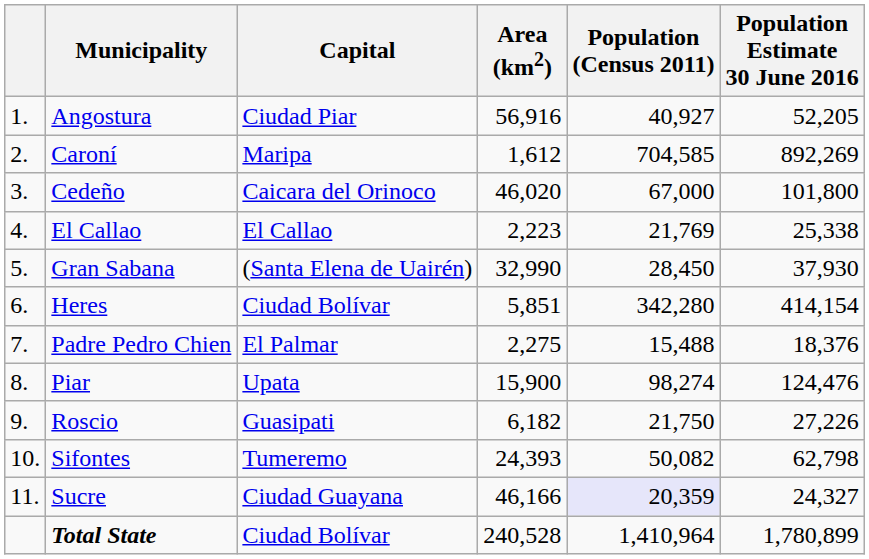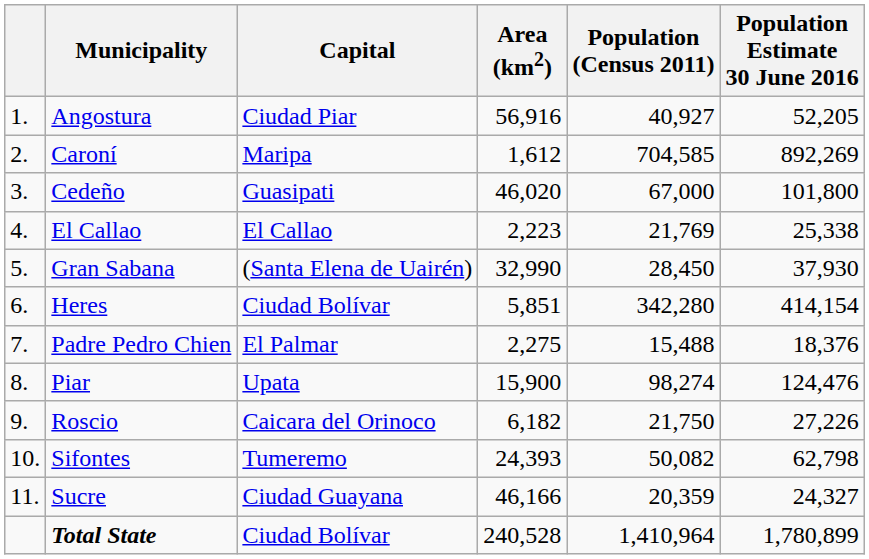 <table class="wikitable">
 <tr>
 <th></th>
 <th>Municipality</th>
 <th>Capital</th>
 <th>Area<br>(km<sup>2</sup>)</th>
 <th>Population<br>(Census 2011)</th>
 <th>Population<br>Estimate<br>30 June 2016</th>
 </tr>
 <tr>
 <td>1.</td>
 <td><a href='#'>Angostura</a></td>
 <td><a href='#'>Ciudad Piar</a></td>
 <td align="right">56,916</td>
 <td align="right">40,927</td>
 <td align="right">52,205</td>
 </tr>
 <tr>
 <td>2.</td>
 <td><a href='#'>Caroní</a></td>
 <td><a href='#'>Maripa</a></td>
 <td align="right">1,612</td>
 <td align="right">704,585</td>
 <td align="right">892,269</td>
 </tr>
 <tr>
 <td>3.</td>
 <td><a href='#'>Cedeño</a></td>
-<td><a href='#'>Caicara del Orinoco</a></td>
+<td><a href='#'>Guasipati</a></td>
 <td align="right">46,020</td>
 <td align="right">67,000</td>
 <td align="right">101,800</td>
 </tr>
 <tr>
 <td>4.</td>
 <td><a href='#'>El Callao</a></td>
 <td><a href='#'>El Callao</a></td>
 <td align="right">2,223</td>
 <td align="right">21,769</td>
 <td align="right">25,338</td>
 </tr>
 <tr>
 <td>5.</td>
 <td><a href='#'>Gran Sabana</a></td>
 <td>(<a href='#'>Santa Elena de Uairén</a>)</td>
 <td align="right">32,990</td>
 <td align="right">28,450</td>
 <td align="right">37,930</td>
 </tr>
 <tr>
 <td>6.</td>
 <td><a href='#'>Heres</a></td>
 <td><a href='#'>Ciudad Bolívar</a></td>
 <td align="right">5,851</td>
 <td align="right">342,280</td>
 <td align="right">414,154</td>
 </tr>
 <tr>
 <td>7.</td>
 <td><a href='#'>Padre Pedro Chien</a></td>
 <td><a href='#'>El Palmar</a></td>
 <td align="right">2,275</td>
 <td align="right">15,488</td>
 <td align="right">18,376</td>
 </tr>
 <tr>
 <td>8.</td>
 <td><a href='#'>Piar</a></td>
 <td><a href='#'>Upata</a></td>
 <td align="right">15,900</td>
 <td align="right">98,274</td>
 <td align="right">124,476</td>
 </tr>
 <tr>
 <td>9.</td>
 <td><a href='#'>Roscio</a></td>
-<td><a href='#'>Guasipati</a></td>
+<td><a href='#'>Caicara del Orinoco</a></td>
 <td align="right">6,182</td>
 <td align="right">21,750</td>
 <td align="right">27,226</td>
 </tr>
 <tr>
 <td>10.</td>
 <td><a href='#'>Sifontes</a></td>
 <td><a href='#'>Tumeremo</a></td>
 <td align="right">24,393</td>
 <td align="right">50,082</td>
 <td align="right">62,798</td>
 </tr>
 <tr>
 <td>11.</td>
 <td><a href='#'>Sucre</a></td>
 <td><a href='#'>Ciudad Guayana</a></td>
 <td align="right">46,166</td>
-<td align="right" style="background: lavender;">20,359</td>
+<td align="right">20,359</td>
 <td align="right">24,327</td>
 </tr>
 <tr>
 <td></td>
 <td><strong><em>Total State</em></strong></td>
 <td><a href='#'>Ciudad Bolívar</a></td>
 <td align="right">240,528</td>
 <td align="right">1,410,964</td>
 <td align="right">1,780,899</td>
 </tr>
 </table>
